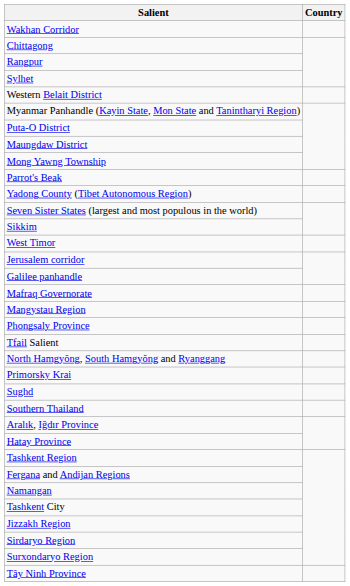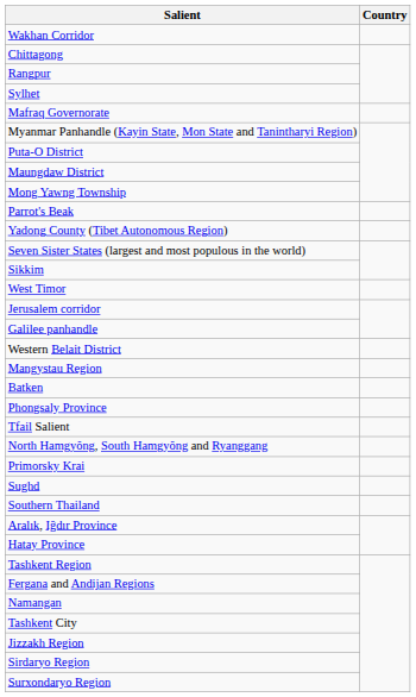 <table class="wikitable sortable">
 <tr>
 <th>Salient</th>
 <th>Country</th>
 </tr>
 <tr>
 <td><a href='#'>Wakhan Corridor</a></td>
 <td></td>
 </tr>
 <tr>
 <td><a href='#'>Chittagong</a></td>
 <td rowspan="3"></td>
 </tr>
 <tr>
 <td><a href='#'>Rangpur</a></td>
 </tr>
 <tr>
 <td><a href='#'>Sylhet</a></td>
 </tr>
 <tr>
-<td>Western <a href='#'>Belait District</a></td>
+<td><a href='#'>Mafraq Governorate</a></td>
 <td></td>
 </tr>
 <tr>
 <td>Myanmar Panhandle (<a href='#'>Kayin State</a>, <a href='#'>Mon State</a> and <a href='#'>Tanintharyi Region</a>)</td>
 <td rowspan="4"></td>
 </tr>
 <tr>
 <td><a href='#'>Puta-O District</a></td>
 </tr>
 <tr>
 <td><a href='#'>Maungdaw District</a></td>
 </tr>
 <tr>
 <td><a href='#'>Mong Yawng Township</a></td>
 </tr>
 <tr>
 <td><a href='#'>Parrot's Beak</a></td>
 <td></td>
 </tr>
 <tr>
 <td><a href='#'>Yadong County</a> (<a href='#'>Tibet Autonomous Region</a>)</td>
 <td></td>
 </tr>
 <tr>
 <td><a href='#'>Seven Sister States</a> (largest and most populous in the world)</td>
 <td rowspan="2"></td>
 </tr>
 <tr>
 <td><a href='#'>Sikkim</a></td>
 </tr>
 <tr>
 <td><a href='#'>West Timor</a></td>
 <td></td>
 </tr>
 <tr>
 <td><a href='#'>Jerusalem corridor</a></td>
 <td rowspan="2"></td>
 </tr>
 <tr>
 <td><a href='#'>Galilee panhandle</a></td>
 </tr>
 <tr>
-<td><a href='#'>Mafraq Governorate</a></td>
+<td>Western <a href='#'>Belait District</a></td>
 <td></td>
 </tr>
 <tr>
 <td><a href='#'>Mangystau Region</a></td>
+<td></td>
+</tr>
+<tr>
+<td><a href='#'>Batken</a></td>
 <td></td>
 </tr>
 <tr>
 <td><a href='#'>Phongsaly Province</a></td>
 <td></td>
 </tr>
 <tr>
 <td><a href='#'>Tfail</a> Salient</td>
 <td></td>
 </tr>
 <tr>
 <td><a href='#'>North Hamgyŏng</a>, <a href='#'>South Hamgyŏng</a> and <a href='#'>Ryanggang</a></td>
 <td></td>
 </tr>
 <tr>
 <td><a href='#'>Primorsky Krai</a></td>
 <td></td>
 </tr>
 <tr>
 <td><a href='#'>Sughd</a></td>
 <td></td>
 </tr>
 <tr>
 <td><a href='#'>Southern Thailand</a></td>
 <td></td>
 </tr>
 <tr>
 <td><a href='#'>Aralık</a>, <a href='#'>Iğdır Province</a></td>
 <td rowspan="2"></td>
 </tr>
 <tr>
 <td><a href='#'>Hatay Province</a></td>
 </tr>
 <tr>
 <td><a href='#'>Tashkent Region</a></td>
 <td rowspan="7"></td>
 </tr>
 <tr>
 <td><a href='#'>Fergana</a> and <a href='#'>Andijan Regions</a></td>
 </tr>
 <tr>
 <td><a href='#'>Namangan</a></td>
 </tr>
 <tr>
 <td><a href='#'>Tashkent</a> City</td>
 </tr>
 <tr>
 <td><a href='#'>Jizzakh Region</a></td>
 </tr>
 <tr>
 <td><a href='#'>Sirdaryo Region</a></td>
 </tr>
 <tr>
 <td><a href='#'>Surxondaryo Region</a></td>
 </tr>
-<tr>
-<td><a href='#'>Tây Ninh Province</a></td>
-<td></td>
-</tr>
 </table>
